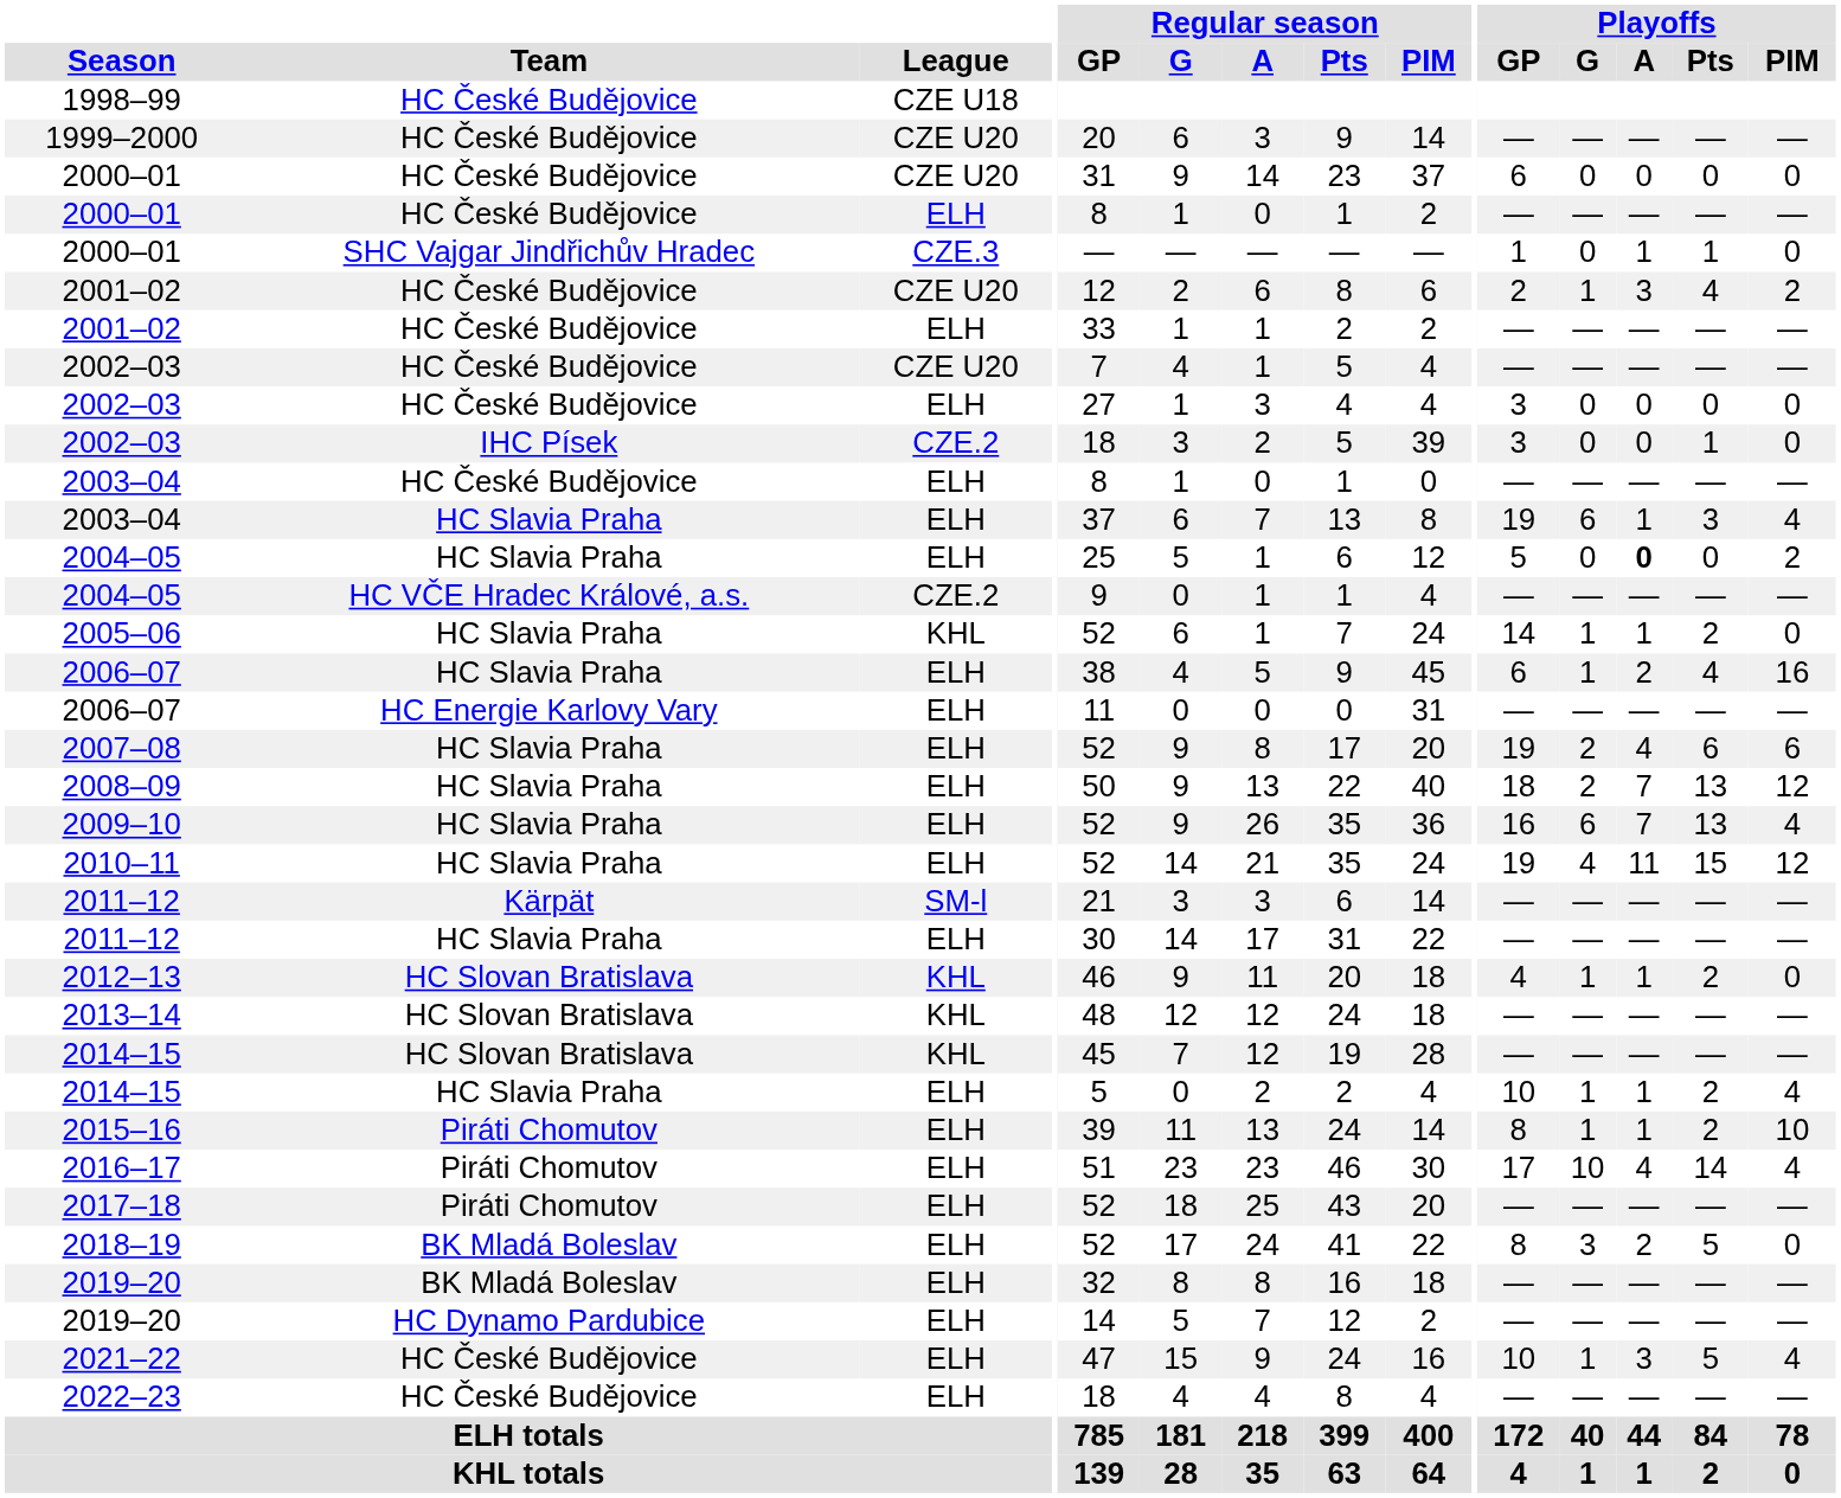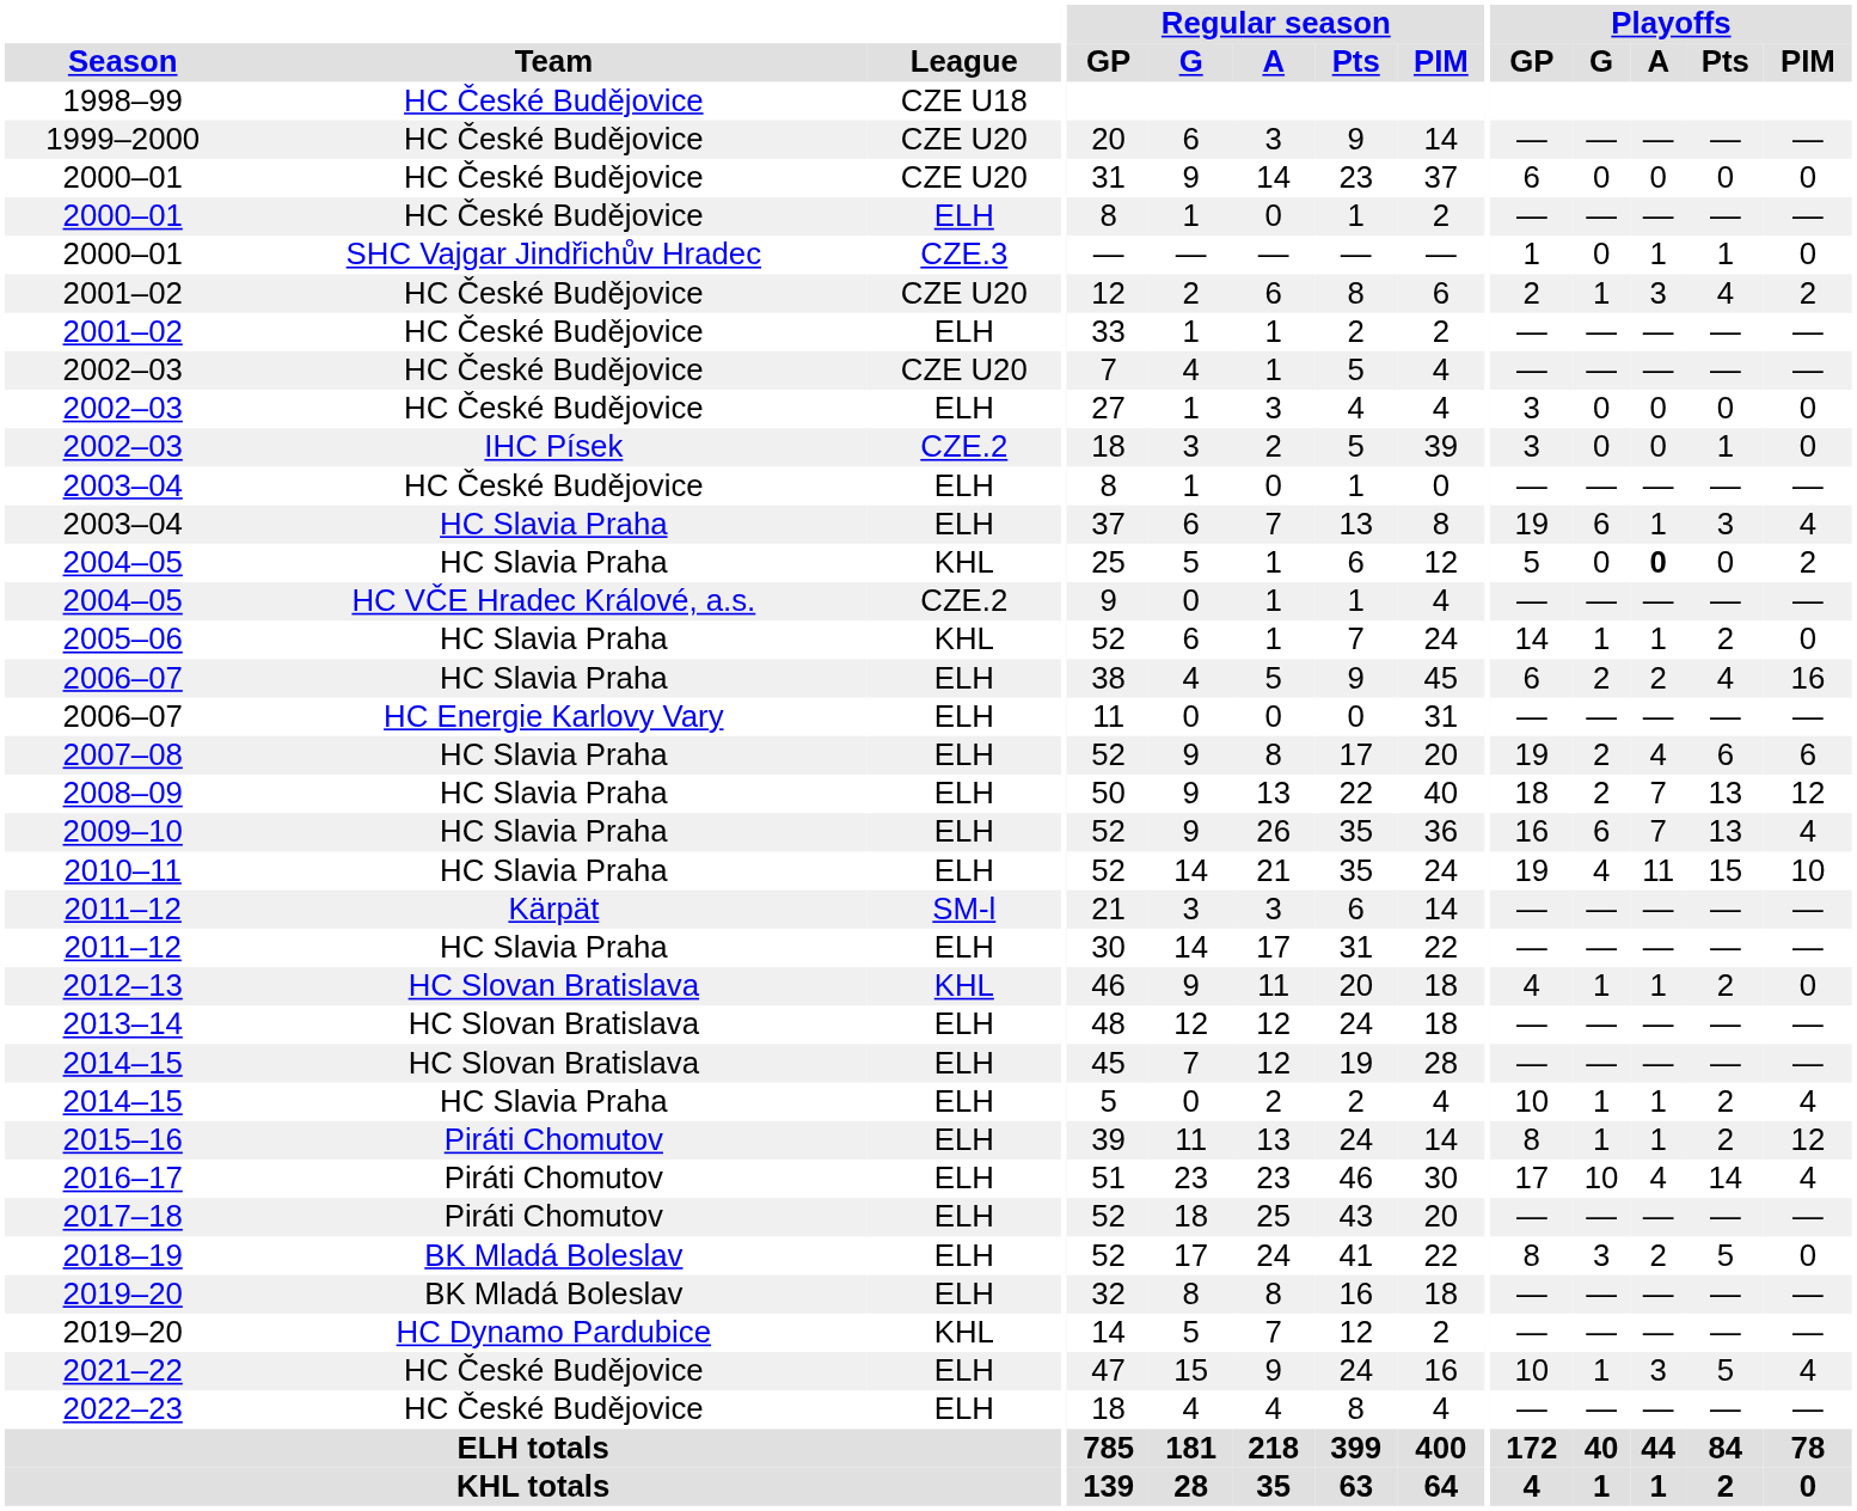 <table border="0" cellpadding="1" cellspacing="0" style="text-align:center; width:60em">
 <tr bgcolor="#e0e0e0">
 <th colspan="3"  bgcolor="#ffffff"></th>
 <th rowspan="100" bgcolor="#ffffff"></th>
 <th colspan="5"><a href='#'>Regular season</a></th>
 <th rowspan="100" bgcolor="#ffffff"></th>
 <th colspan="5"><a href='#'>Playoffs</a></th>
 </tr>
 <tr bgcolor="#e0e0e0">
 <th><a href='#'>Season</a></th>
 <th>Team</th>
 <th>League</th>
 <th>GP</th>
 <th><a href='#'>G</a></th>
 <th><a href='#'>A</a></th>
 <th><a href='#'>Pts</a></th>
 <th><a href='#'>PIM</a></th>
 <th>GP</th>
 <th>G</th>
 <th>A</th>
 <th>Pts</th>
 <th>PIM</th>
 </tr>
 <tr>
 <td>1998–99</td>
 <td><a href='#'>HC České Budějovice</a></td>
 <td>CZE U18</td>
 <td></td>
 <td></td>
 <td></td>
 <td></td>
 <td></td>
 <td></td>
 <td></td>
 <td></td>
 <td></td>
 <td></td>
 </tr>
 <tr bgcolor="#f0f0f0">
 <td>1999–2000</td>
 <td>HC České Budějovice</td>
 <td>CZE U20</td>
 <td>20</td>
 <td>6</td>
 <td>3</td>
 <td>9</td>
 <td>14</td>
 <td>—</td>
 <td>—</td>
 <td>—</td>
 <td>—</td>
 <td>—</td>
 </tr>
 <tr>
 <td>2000–01</td>
 <td>HC České Budějovice</td>
 <td>CZE U20</td>
 <td>31</td>
 <td>9</td>
 <td>14</td>
 <td>23</td>
 <td>37</td>
 <td>6</td>
 <td>0</td>
 <td>0</td>
 <td>0</td>
 <td>0</td>
 </tr>
 <tr bgcolor="#f0f0f0">
 <td><a href='#'>2000–01</a></td>
 <td>HC České Budějovice</td>
 <td><a href='#'>ELH</a></td>
 <td>8</td>
 <td>1</td>
 <td>0</td>
 <td>1</td>
 <td>2</td>
 <td>—</td>
 <td>—</td>
 <td>—</td>
 <td>—</td>
 <td>—</td>
 </tr>
 <tr>
 <td>2000–01</td>
 <td><a href='#'>SHC Vajgar Jindřichův Hradec</a></td>
 <td><a href='#'>CZE.3</a></td>
 <td>—</td>
 <td>—</td>
 <td>—</td>
 <td>—</td>
 <td>—</td>
 <td>1</td>
 <td>0</td>
 <td>1</td>
 <td>1</td>
 <td>0</td>
 </tr>
 <tr bgcolor="#f0f0f0">
 <td>2001–02</td>
 <td>HC České Budějovice</td>
 <td>CZE U20</td>
 <td>12</td>
 <td>2</td>
 <td>6</td>
 <td>8</td>
 <td>6</td>
 <td>2</td>
 <td>1</td>
 <td>3</td>
 <td>4</td>
 <td>2</td>
 </tr>
 <tr>
 <td><a href='#'>2001–02</a></td>
 <td>HC České Budějovice</td>
 <td>ELH</td>
 <td>33</td>
 <td>1</td>
 <td>1</td>
 <td>2</td>
 <td>2</td>
 <td>—</td>
 <td>—</td>
 <td>—</td>
 <td>—</td>
 <td>—</td>
 </tr>
 <tr bgcolor="#f0f0f0">
 <td>2002–03</td>
 <td>HC České Budějovice</td>
 <td>CZE U20</td>
 <td>7</td>
 <td>4</td>
 <td>1</td>
 <td>5</td>
 <td>4</td>
 <td>—</td>
 <td>—</td>
 <td>—</td>
 <td>—</td>
 <td>—</td>
 </tr>
 <tr>
 <td><a href='#'>2002–03</a></td>
 <td>HC České Budějovice</td>
 <td>ELH</td>
 <td>27</td>
 <td>1</td>
 <td>3</td>
 <td>4</td>
 <td>4</td>
 <td>3</td>
 <td>0</td>
 <td>0</td>
 <td>0</td>
 <td>0</td>
 </tr>
 <tr bgcolor="#f0f0f0">
 <td><a href='#'>2002–03</a></td>
 <td><a href='#'>IHC Písek</a></td>
 <td><a href='#'>CZE.2</a></td>
 <td>18</td>
 <td>3</td>
 <td>2</td>
 <td>5</td>
 <td>39</td>
 <td>3</td>
 <td>0</td>
 <td>0</td>
 <td>1</td>
 <td>0</td>
 </tr>
 <tr>
 <td><a href='#'>2003–04</a></td>
 <td>HC České Budějovice</td>
 <td>ELH</td>
 <td>8</td>
 <td>1</td>
 <td>0</td>
 <td>1</td>
 <td>0</td>
 <td>—</td>
 <td>—</td>
 <td>—</td>
 <td>—</td>
 <td>—</td>
 </tr>
 <tr bgcolor="#f0f0f0">
 <td>2003–04</td>
 <td><a href='#'>HC Slavia Praha</a></td>
 <td>ELH</td>
 <td>37</td>
 <td>6</td>
 <td>7</td>
 <td>13</td>
 <td>8</td>
 <td>19</td>
 <td>6</td>
 <td>1</td>
 <td>3</td>
 <td>4</td>
 </tr>
 <tr>
 <td><a href='#'>2004–05</a></td>
 <td>HC Slavia Praha</td>
-<td>ELH</td>
+<td>KHL</td>
 <td>25</td>
 <td>5</td>
 <td>1</td>
 <td>6</td>
 <td>12</td>
 <td>5</td>
 <td>0</td>
 <td><strong>0</strong></td>
 <td>0</td>
 <td>2</td>
 </tr>
 <tr bgcolor="#f0f0f0">
 <td><a href='#'>2004–05</a></td>
 <td><a href='#'>HC VČE Hradec Králové, a.s.</a></td>
 <td>CZE.2</td>
 <td>9</td>
 <td>0</td>
 <td>1</td>
 <td>1</td>
 <td>4</td>
 <td>—</td>
 <td>—</td>
 <td>—</td>
 <td>—</td>
 <td>—</td>
 </tr>
 <tr>
 <td><a href='#'>2005–06</a></td>
 <td>HC Slavia Praha</td>
 <td>KHL</td>
 <td>52</td>
 <td>6</td>
 <td>1</td>
 <td>7</td>
 <td>24</td>
 <td>14</td>
 <td>1</td>
 <td>1</td>
 <td>2</td>
 <td>0</td>
 </tr>
 <tr bgcolor="#f0f0f0">
 <td><a href='#'>2006–07</a></td>
 <td>HC Slavia Praha</td>
 <td>ELH</td>
 <td>38</td>
 <td>4</td>
 <td>5</td>
 <td>9</td>
 <td>45</td>
 <td>6</td>
-<td>1</td>
+<td>2</td>
 <td>2</td>
 <td>4</td>
 <td>16</td>
 </tr>
 <tr>
 <td>2006–07</td>
 <td><a href='#'>HC Energie Karlovy Vary</a></td>
 <td>ELH</td>
 <td>11</td>
 <td>0</td>
 <td>0</td>
 <td>0</td>
 <td>31</td>
 <td>—</td>
 <td>—</td>
 <td>—</td>
 <td>—</td>
 <td>—</td>
 </tr>
 <tr bgcolor="#f0f0f0">
 <td><a href='#'>2007–08</a></td>
 <td>HC Slavia Praha</td>
 <td>ELH</td>
 <td>52</td>
 <td>9</td>
 <td>8</td>
 <td>17</td>
 <td>20</td>
 <td>19</td>
 <td>2</td>
 <td>4</td>
 <td>6</td>
 <td>6</td>
 </tr>
 <tr>
 <td><a href='#'>2008–09</a></td>
 <td>HC Slavia Praha</td>
 <td>ELH</td>
 <td>50</td>
 <td>9</td>
 <td>13</td>
 <td>22</td>
 <td>40</td>
 <td>18</td>
 <td>2</td>
 <td>7</td>
 <td>13</td>
 <td>12</td>
 </tr>
 <tr bgcolor="#f0f0f0">
 <td><a href='#'>2009–10</a></td>
 <td>HC Slavia Praha</td>
 <td>ELH</td>
 <td>52</td>
 <td>9</td>
 <td>26</td>
 <td>35</td>
 <td>36</td>
 <td>16</td>
 <td>6</td>
 <td>7</td>
 <td>13</td>
 <td>4</td>
 </tr>
 <tr>
 <td><a href='#'>2010–11</a></td>
 <td>HC Slavia Praha</td>
 <td>ELH</td>
 <td>52</td>
 <td>14</td>
 <td>21</td>
 <td>35</td>
 <td>24</td>
 <td>19</td>
 <td>4</td>
 <td>11</td>
 <td>15</td>
-<td>12</td>
+<td>10</td>
 </tr>
 <tr bgcolor="#f0f0f0">
 <td><a href='#'>2011–12</a></td>
 <td><a href='#'>Kärpät</a></td>
 <td><a href='#'>SM-l</a></td>
 <td>21</td>
 <td>3</td>
 <td>3</td>
 <td>6</td>
 <td>14</td>
 <td>—</td>
 <td>—</td>
 <td>—</td>
 <td>—</td>
 <td>—</td>
 </tr>
 <tr>
 <td><a href='#'>2011–12</a></td>
 <td>HC Slavia Praha</td>
 <td>ELH</td>
 <td>30</td>
 <td>14</td>
 <td>17</td>
 <td>31</td>
 <td>22</td>
 <td>—</td>
 <td>—</td>
 <td>—</td>
 <td>—</td>
 <td>—</td>
 </tr>
 <tr bgcolor="#f0f0f0">
 <td><a href='#'>2012–13</a></td>
 <td><a href='#'>HC Slovan Bratislava</a></td>
 <td><a href='#'>KHL</a></td>
 <td>46</td>
 <td>9</td>
 <td>11</td>
 <td>20</td>
 <td>18</td>
 <td>4</td>
 <td>1</td>
 <td>1</td>
 <td>2</td>
 <td>0</td>
 </tr>
 <tr>
 <td><a href='#'>2013–14</a></td>
 <td>HC Slovan Bratislava</td>
-<td>KHL</td>
+<td>ELH</td>
 <td>48</td>
 <td>12</td>
 <td>12</td>
 <td>24</td>
 <td>18</td>
 <td>—</td>
 <td>—</td>
 <td>—</td>
 <td>—</td>
 <td>—</td>
 </tr>
 <tr bgcolor="#f0f0f0">
 <td><a href='#'>2014–15</a></td>
 <td>HC Slovan Bratislava</td>
-<td>KHL</td>
+<td>ELH</td>
 <td>45</td>
 <td>7</td>
 <td>12</td>
 <td>19</td>
 <td>28</td>
 <td>—</td>
 <td>—</td>
 <td>—</td>
 <td>—</td>
 <td>—</td>
 </tr>
 <tr>
 <td><a href='#'>2014–15</a></td>
 <td>HC Slavia Praha</td>
 <td>ELH</td>
 <td>5</td>
 <td>0</td>
 <td>2</td>
 <td>2</td>
 <td>4</td>
 <td>10</td>
 <td>1</td>
 <td>1</td>
 <td>2</td>
 <td>4</td>
 </tr>
 <tr bgcolor="#f0f0f0">
 <td><a href='#'>2015–16</a></td>
 <td><a href='#'>Piráti Chomutov</a></td>
 <td>ELH</td>
 <td>39</td>
 <td>11</td>
 <td>13</td>
 <td>24</td>
 <td>14</td>
 <td>8</td>
 <td>1</td>
 <td>1</td>
 <td>2</td>
-<td>10</td>
+<td>12</td>
 </tr>
 <tr>
 <td><a href='#'>2016–17</a></td>
 <td>Piráti Chomutov</td>
 <td>ELH</td>
 <td>51</td>
 <td>23</td>
 <td>23</td>
 <td>46</td>
 <td>30</td>
 <td>17</td>
 <td>10</td>
 <td>4</td>
 <td>14</td>
 <td>4</td>
 </tr>
 <tr bgcolor="#f0f0f0">
 <td><a href='#'>2017–18</a></td>
 <td>Piráti Chomutov</td>
 <td>ELH</td>
 <td>52</td>
 <td>18</td>
 <td>25</td>
 <td>43</td>
 <td>20</td>
 <td>—</td>
 <td>—</td>
 <td>—</td>
 <td>—</td>
 <td>—</td>
 </tr>
 <tr>
 <td><a href='#'>2018–19</a></td>
 <td><a href='#'>BK Mladá Boleslav</a></td>
 <td>ELH</td>
 <td>52</td>
 <td>17</td>
 <td>24</td>
 <td>41</td>
 <td>22</td>
 <td>8</td>
 <td>3</td>
 <td>2</td>
 <td>5</td>
 <td>0</td>
 </tr>
 <tr bgcolor="#f0f0f0">
 <td><a href='#'>2019–20</a></td>
 <td>BK Mladá Boleslav</td>
 <td>ELH</td>
 <td>32</td>
 <td>8</td>
 <td>8</td>
 <td>16</td>
 <td>18</td>
 <td>—</td>
 <td>—</td>
 <td>—</td>
 <td>—</td>
 <td>—</td>
 </tr>
 <tr>
 <td>2019–20</td>
 <td><a href='#'>HC Dynamo Pardubice</a></td>
-<td>ELH</td>
+<td>KHL</td>
 <td>14</td>
 <td>5</td>
 <td>7</td>
 <td>12</td>
 <td>2</td>
 <td>—</td>
 <td>—</td>
 <td>—</td>
 <td>—</td>
 <td>—</td>
 </tr>
 <tr bgcolor="#f0f0f0">
 <td><a href='#'>2021–22</a></td>
 <td>HC České Budějovice</td>
 <td>ELH</td>
 <td>47</td>
 <td>15</td>
 <td>9</td>
 <td>24</td>
 <td>16</td>
 <td>10</td>
 <td>1</td>
 <td>3</td>
 <td>5</td>
 <td>4</td>
 </tr>
 <tr>
 <td><a href='#'>2022–23</a></td>
 <td>HC České Budějovice</td>
 <td>ELH</td>
 <td>18</td>
 <td>4</td>
 <td>4</td>
 <td>8</td>
 <td>4</td>
 <td>—</td>
 <td>—</td>
 <td>—</td>
 <td>—</td>
 <td>—</td>
 </tr>
 <tr bgcolor="#e0e0e0">
 <th colspan="3">ELH totals</th>
 <th>785</th>
 <th>181</th>
 <th>218</th>
 <th>399</th>
 <th>400</th>
 <th>172</th>
 <th>40</th>
 <th>44</th>
 <th>84</th>
 <th>78</th>
 </tr>
 <tr bgcolor="#e0e0e0">
 <th colspan="3">KHL totals</th>
 <th>139</th>
 <th>28</th>
 <th>35</th>
 <th>63</th>
 <th>64</th>
 <th>4</th>
 <th>1</th>
 <th>1</th>
 <th>2</th>
 <th>0</th>
 </tr>
 </table>
